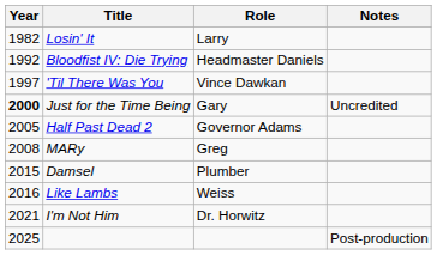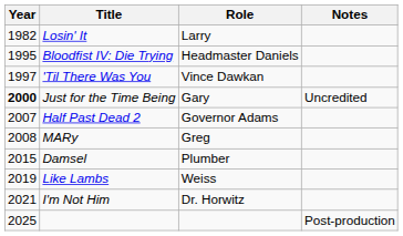 <table class="wikitable sortable">
 <tr>
 <th>Year</th>
 <th>Title</th>
 <th>Role</th>
 <th>Notes</th>
 </tr>
 <tr>
 <td>1982</td>
 <td><em><a href='#'>Losin' It</a></em></td>
 <td>Larry</td>
 <td></td>
 </tr>
 <tr>
-<td>1992</td>
+<td>1995</td>
 <td><em><a href='#'>Bloodfist IV: Die Trying</a></em></td>
 <td>Headmaster Daniels</td>
 <td></td>
 </tr>
 <tr>
 <td>1997</td>
 <td><em><a href='#'>'Til There Was You</a></em></td>
 <td>Vince Dawkan</td>
 <td></td>
 </tr>
 <tr>
 <td><strong>2000</strong></td>
 <td><em>Just for the Time Being</em></td>
 <td>Gary</td>
 <td>Uncredited</td>
 </tr>
 <tr>
-<td>2005</td>
+<td>2007</td>
 <td><em><a href='#'>Half Past Dead 2</a></em></td>
 <td>Governor Adams</td>
 <td></td>
 </tr>
 <tr>
 <td>2008</td>
 <td><em>MARy</em></td>
 <td>Greg</td>
 <td></td>
 </tr>
 <tr>
 <td>2015</td>
 <td><em>Damsel</em></td>
 <td>Plumber</td>
 <td></td>
 </tr>
 <tr>
-<td>2016</td>
+<td>2019</td>
 <td><em><a href='#'>Like Lambs</a></em></td>
 <td>Weiss</td>
 <td></td>
 </tr>
 <tr>
 <td>2021</td>
 <td><em>I'm Not Him</em></td>
 <td>Dr. Horwitz</td>
 <td></td>
 </tr>
 <tr>
 <td>2025</td>
 <td></td>
 <td></td>
 <td>Post-production</td>
 </tr>
 </table>
